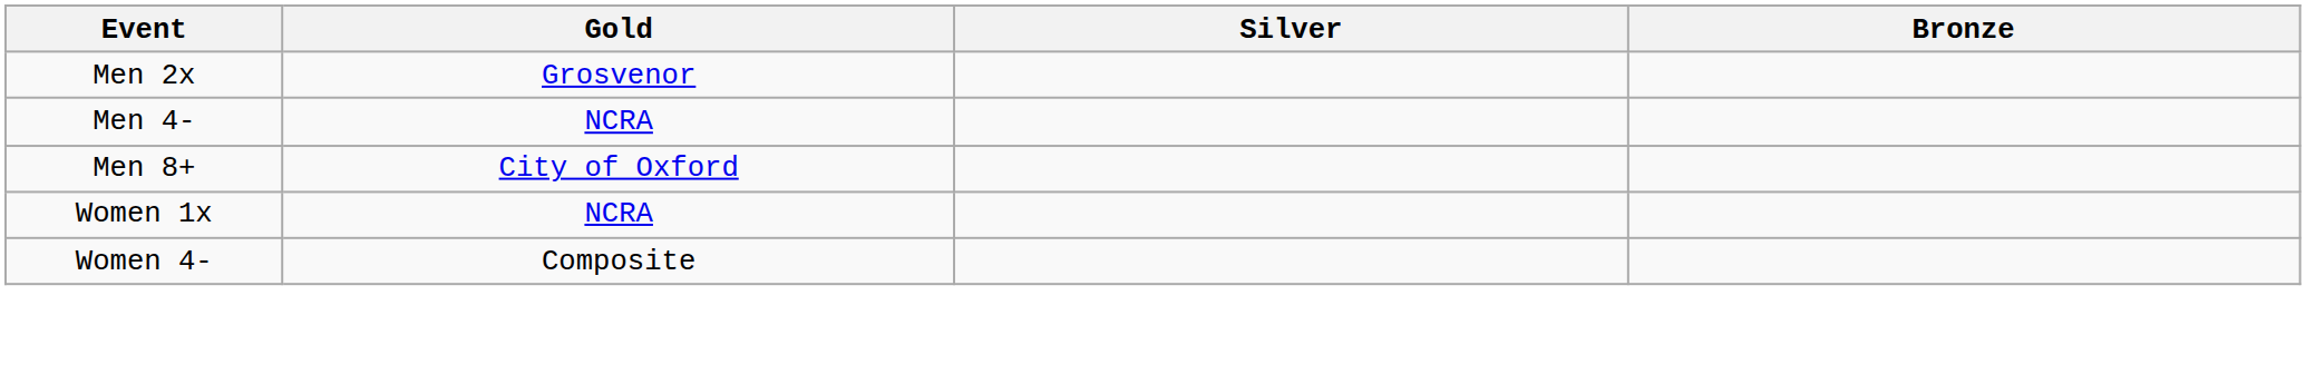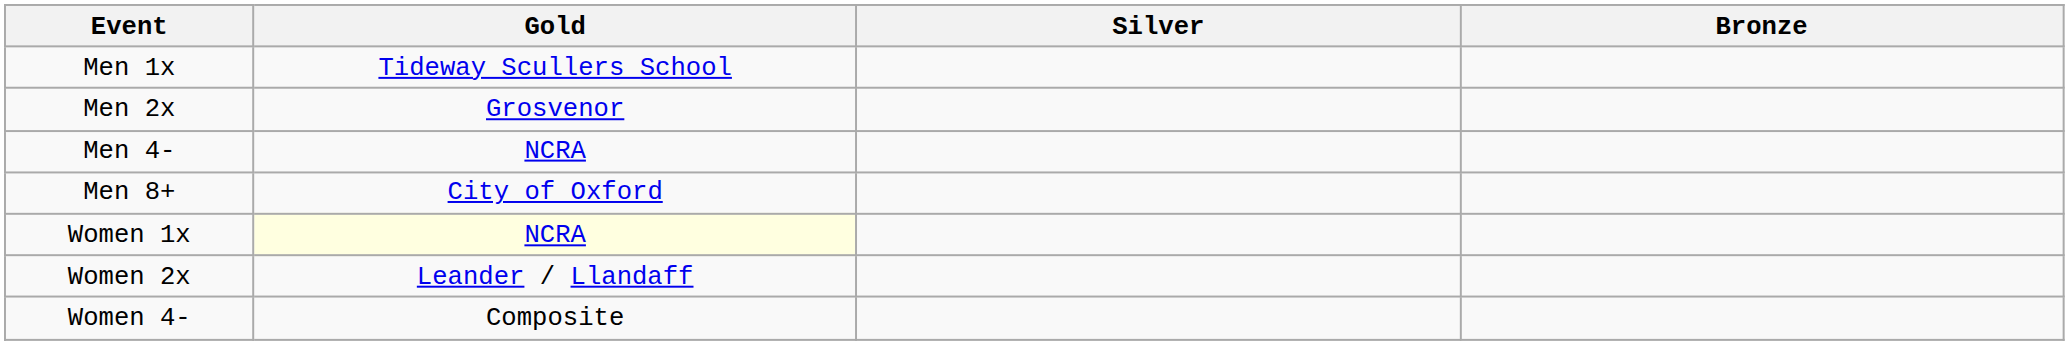 <table class="wikitable" style="text-align:center">
 <tr>
 <th width=120>Event</th>
 <th width=300>Gold</th>
 <th width=300>Silver</th>
 <th width=300>Bronze</th>
+</tr>
+<tr>
+<td>Men 1x</td>
+<td><a href='#'>Tideway Scullers School</a></td>
+<td></td>
+<td></td>
 </tr>
 <tr>
 <td>Men 2x</td>
 <td><a href='#'>Grosvenor</a></td>
 <td></td>
 <td></td>
 </tr>
 <tr>
 <td>Men 4-</td>
 <td><a href='#'>NCRA</a></td>
 <td></td>
 <td></td>
 </tr>
 <tr>
 <td>Men 8+</td>
 <td><a href='#'>City of Oxford</a></td>
 <td></td>
 <td></td>
 </tr>
 <tr>
 <td>Women 1x</td>
-<td><a href='#'>NCRA</a></td>
+<td style="background: lightyellow;"><a href='#'>NCRA</a></td>
+<td></td>
+<td></td>
+</tr>
+<tr>
+<td>Women 2x</td>
+<td><a href='#'>Leander</a> / <a href='#'>Llandaff</a></td>
 <td></td>
 <td></td>
 </tr>
 <tr>
 <td>Women 4-</td>
 <td>Composite</td>
 <td></td>
 <td></td>
 </tr>
 </table>
